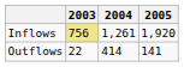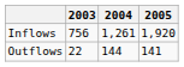 <table class=wikitable>
 <tr>
 <th></th>
 <th>2003</th>
 <th>2004</th>
 <th>2005</th>
 </tr>
 <tr>
 <td>Inflows</td>
-<td style="background: khaki;">756</td>
+<td>756</td>
 <td>1,261</td>
 <td>1,920</td>
 </tr>
 <tr>
 <td>Outflows</td>
 <td>22</td>
-<td>414</td>
+<td>144</td>
 <td>141</td>
 </tr>
 </table>
